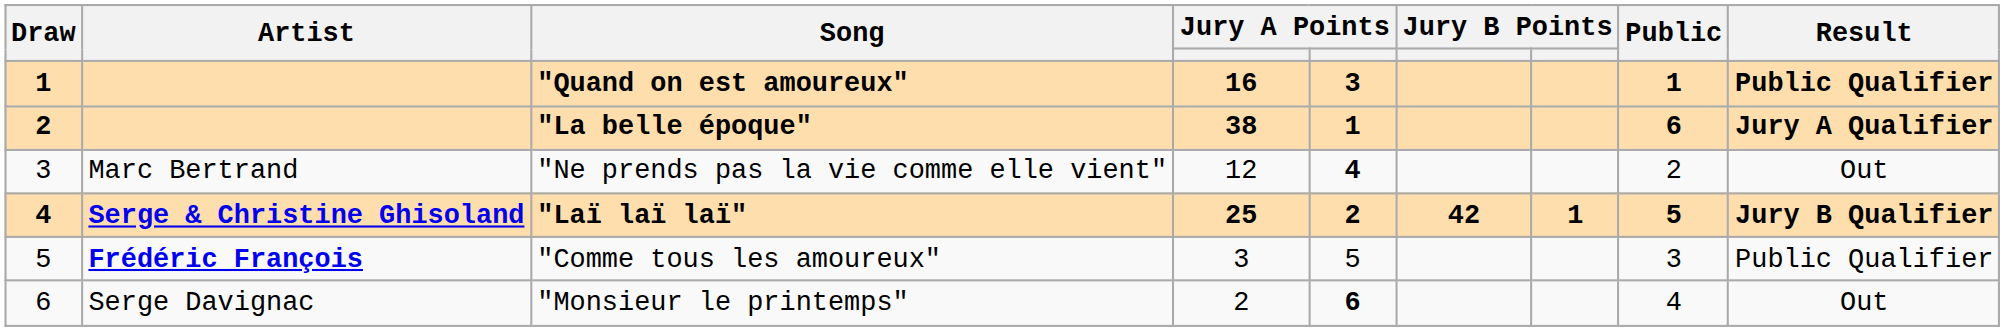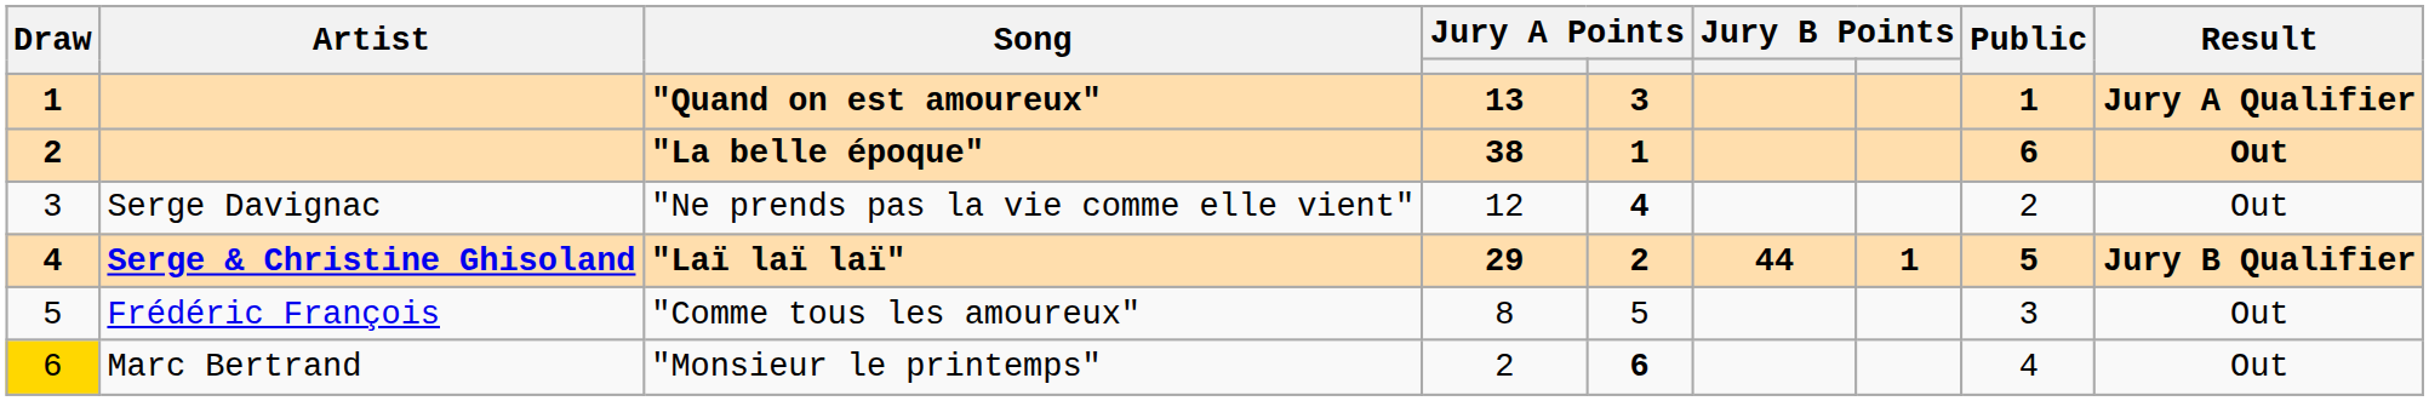 <table class="sortable wikitable" style="margin: 1em auto 1em auto; text-align:center">
 <tr>
 <th rowspan="2">Draw</th>
 <th rowspan="2">Artist</th>
 <th rowspan="2">Song</th>
 <th colspan="2">Jury A Points</th>
 <th colspan="2">Jury B Points</th>
 <th rowspan="2">Public</th>
 <th rowspan="2">Result</th>
 </tr>
 <tr>
 <th><small></small></th>
 <th><small></small></th>
 <th><small></small></th>
 <th><small></small></th>
 </tr>
 <tr style="font-weight:bold; background:navajowhite;">
 <td>1</td>
 <td align="left"></td>
 <td align="left">"Quand on est amoureux"</td>
-<td>16</td>
+<td>13</td>
 <td>3</td>
 <td></td>
 <td></td>
 <td>1</td>
-<td>Public Qualifier</td>
+<td>Jury A Qualifier</td>
 </tr>
 <tr style="font-weight:bold; background:navajowhite;">
 <td>2</td>
 <td align="left"></td>
 <td align="left">"La belle époque"</td>
 <td>38</td>
 <td>1</td>
 <td></td>
 <td></td>
 <td>6</td>
-<td>Jury A Qualifier</td>
+<td>Out</td>
 </tr>
 <tr>
 <td>3</td>
-<td align="left">Marc Bertrand</td>
+<td align="left">Serge Davignac</td>
 <td align="left">"Ne prends pas la vie comme elle vient"</td>
 <td>12</td>
 <td><strong>4</strong></td>
 <td></td>
 <td></td>
 <td>2</td>
 <td>Out</td>
 </tr>
 <tr style="font-weight:bold; background:navajowhite;">
 <td>4</td>
 <td align="left"><a href='#'>Serge & Christine Ghisoland</a></td>
 <td align="left">"Laï laï laï"</td>
-<td>25</td>
+<td>29</td>
 <td>2</td>
-<td>42</td>
+<td>44</td>
 <td>1</td>
 <td>5</td>
 <td>Jury B Qualifier</td>
 </tr>
 <tr>
 <td>5</td>
-<td align="left"><strong><a href='#'>Frédéric François</a></strong></td>
+<td align="left"><a href='#'>Frédéric François</a></td>
 <td align="left">"Comme tous les amoureux"</td>
-<td>3</td>
+<td>8</td>
 <td>5</td>
 <td></td>
 <td></td>
 <td>3</td>
-<td>Public Qualifier</td>
+<td>Out</td>
 </tr>
 <tr>
-<td>6</td>
-<td align="left">Serge Davignac</td>
+<td style="background: gold;">6</td>
+<td align="left">Marc Bertrand</td>
 <td align="left">"Monsieur le printemps"</td>
 <td>2</td>
 <td><strong>6</strong></td>
 <td></td>
 <td></td>
 <td>4</td>
 <td>Out</td>
 </tr>
 </table>
